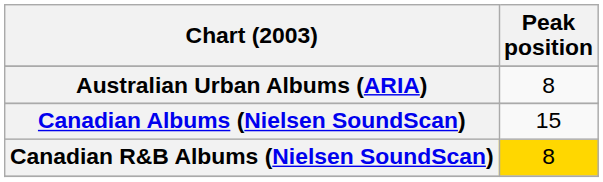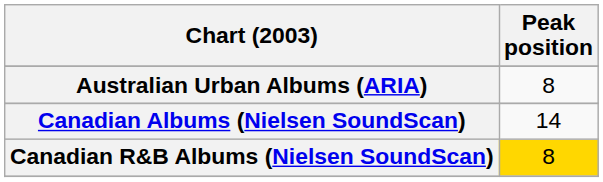 <table class="wikitable sortable plainrowheaders">
 <tr>
 <th>Chart (2003)</th>
 <th>Peak<br>position</th>
 </tr>
 <tr>
 </tr>
 <tr>
 <th scope="row">Australian Urban Albums (<a href='#'>ARIA</a>)</th>
 <td align="center">8</td>
 </tr>
 <tr>
 </tr>
 <tr>
 <th scope="row"><a href='#'>Canadian Albums</a> (<a href='#'>Nielsen SoundScan</a>)</th>
-<td align="center">15</td>
+<td align="center">14</td>
 </tr>
 <tr>
 <th scope="row">Canadian R&B Albums (<a href='#'>Nielsen SoundScan</a>)</th>
 <td style="background: gold; text-align:center;">8</td>
 </tr>
 <tr>
 </tr>
 <tr>
 </tr>
 <tr>
 </tr>
 <tr>
 </tr>
 <tr>
 </tr>
 <tr>
 </tr>
 <tr>
 </tr>
 <tr>
 </tr>
 <tr>
 </tr>
 <tr>
 </tr>
 <tr>
 </tr>
 </table>
